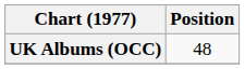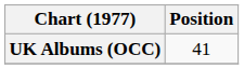 <table class="wikitable plainrowheaders" style="text-align:center;">
 <tr>
 <th scope="col">Chart (1977)</th>
 <th scope="col">Position</th>
 </tr>
 <tr>
 <th scope="row">UK Albums (OCC)</th>
-<td>48</td>
+<td>41</td>
 </tr>
 <tr>
 </tr>
 </table>
